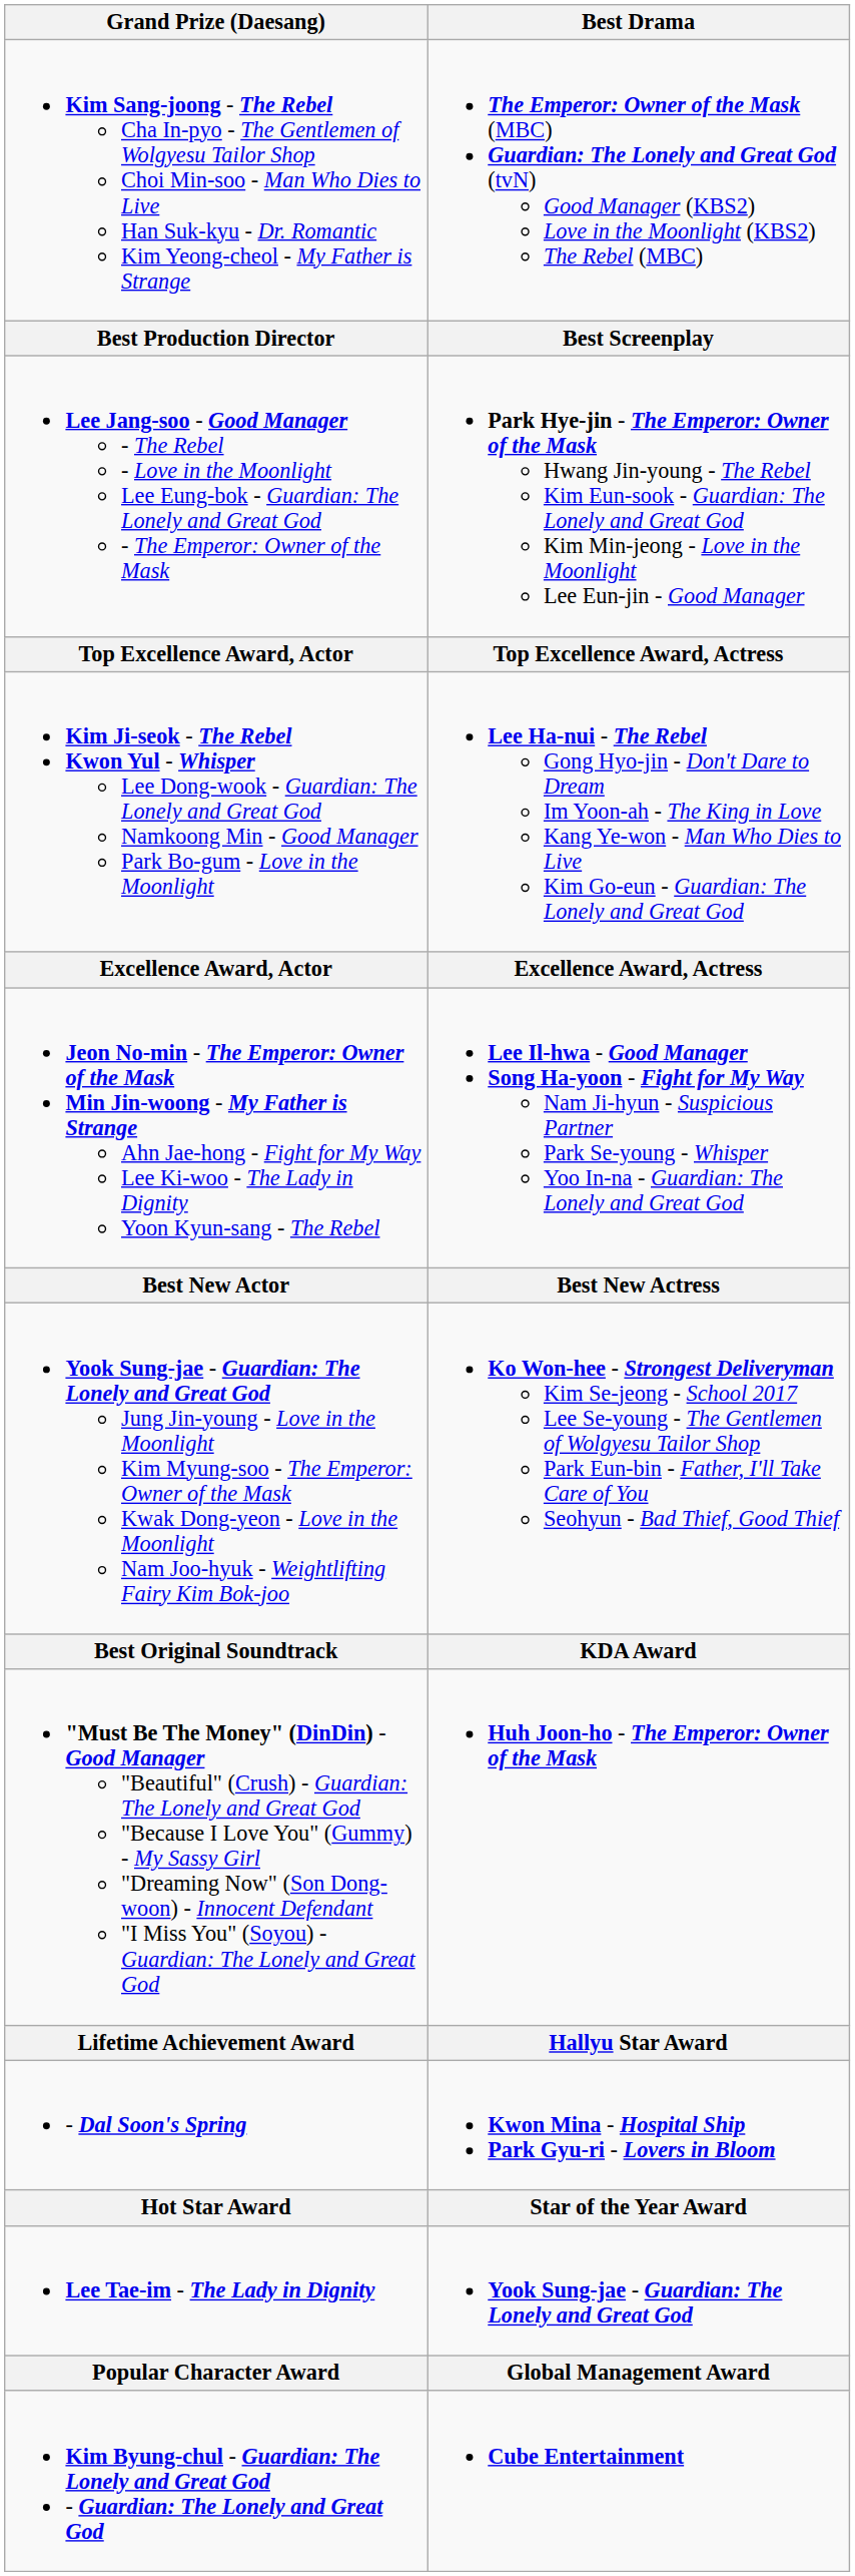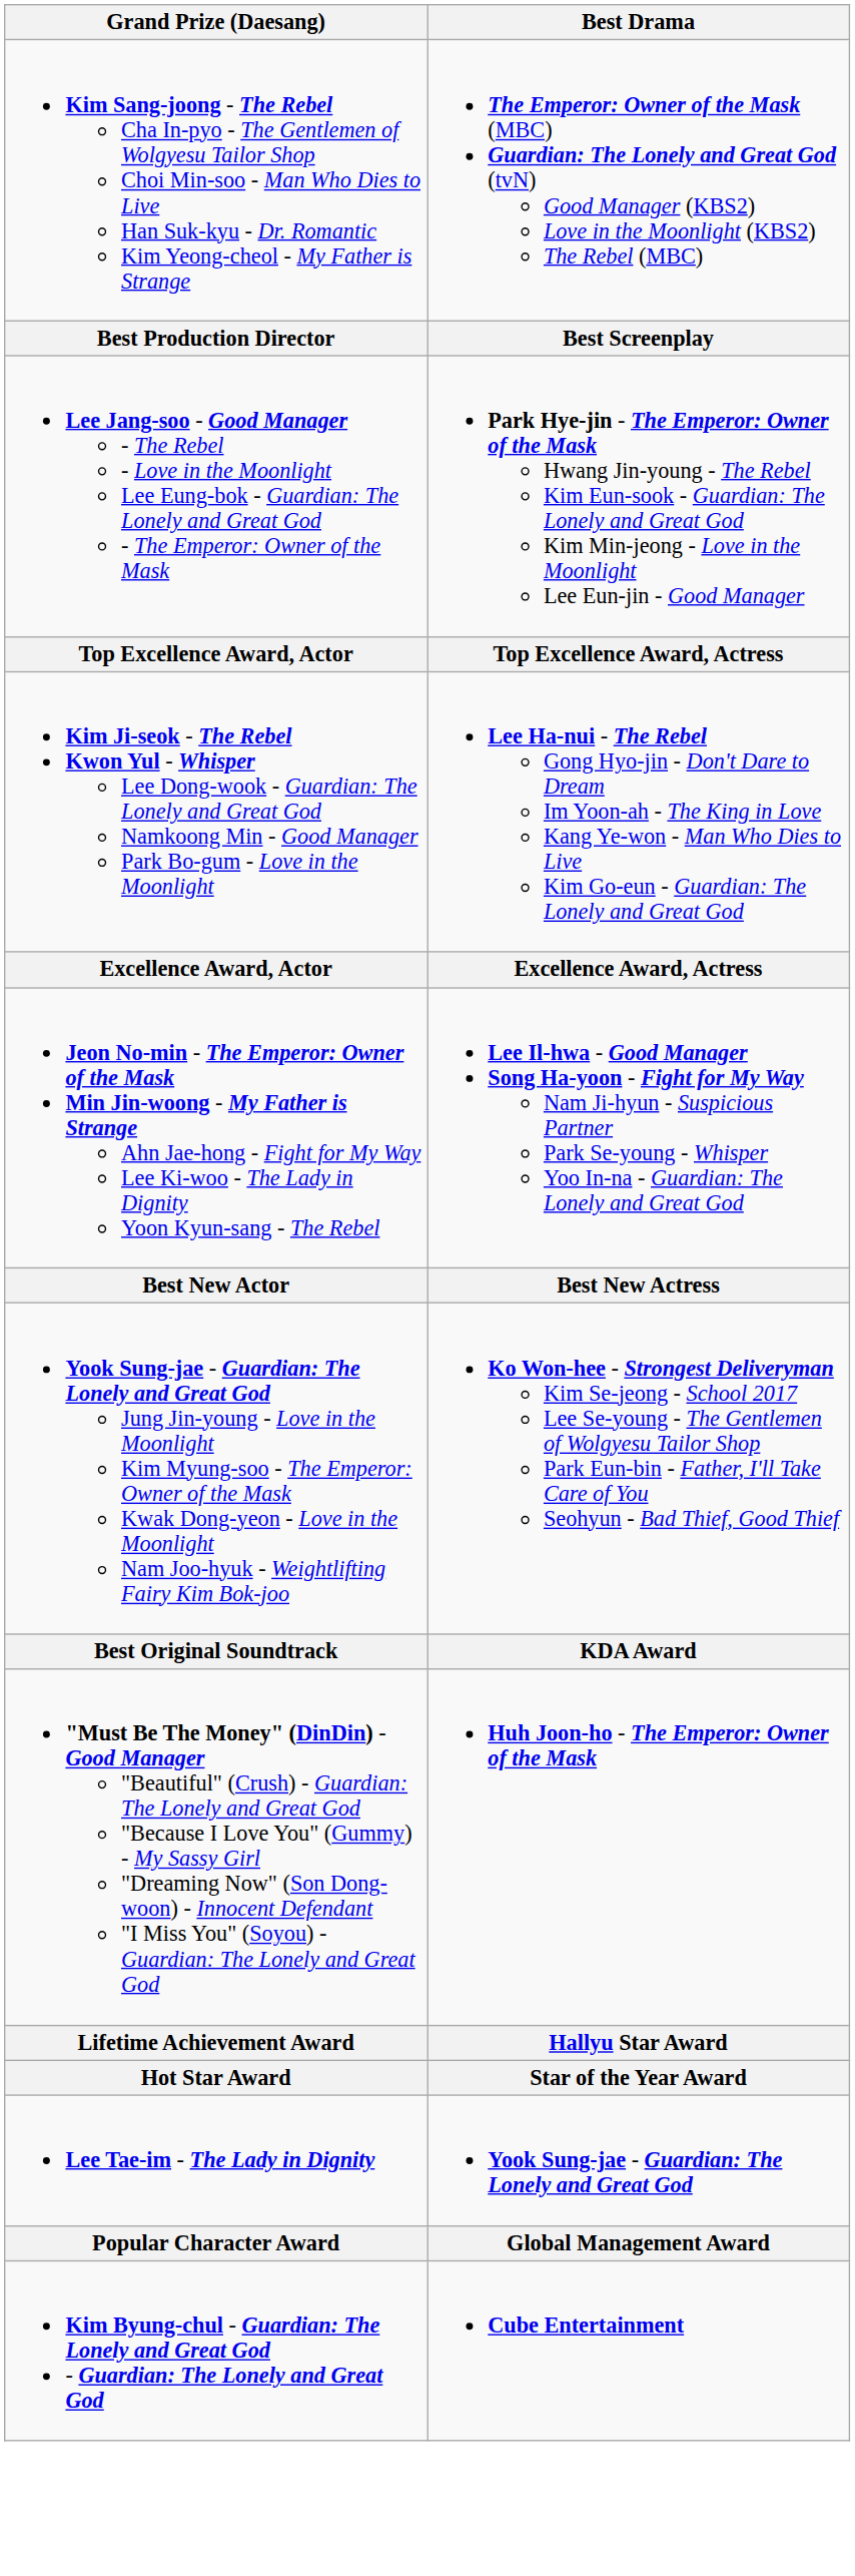 <table class="wikitable">
 <tr>
 <th width="50%">Grand Prize (Daesang)</th>
 <th width="50%">Best Drama</th>
 </tr>
 <tr>
 <td valign="top"><br><ul><li><strong><a href='#'>Kim Sang-joong</a></strong> - <strong><em><a href='#'>The Rebel</a></em></strong><ul><li><a href='#'>Cha In-pyo</a> - <em><a href='#'>The Gentlemen of Wolgyesu Tailor Shop</a></em></li><li><a href='#'>Choi Min-soo</a> - <em><a href='#'>Man Who Dies to Live</a></em></li><li><a href='#'>Han Suk-kyu</a> - <em><a href='#'>Dr. Romantic</a></em></li><li><a href='#'>Kim Yeong-cheol</a> - <em><a href='#'>My Father is Strange</a></em></li></ul></li></ul></td>
 <td valign="top"><br><ul><li><strong><em><a href='#'>The Emperor: Owner of the Mask</a></em></strong> (<a href='#'>MBC</a>)</li><li><strong><em><a href='#'>Guardian: The Lonely and Great God</a></em></strong> (<a href='#'>tvN</a>)<ul><li><em><a href='#'>Good Manager</a></em> (<a href='#'>KBS2</a>)</li><li><em><a href='#'>Love in the Moonlight</a></em> (<a href='#'>KBS2</a>)</li><li><em><a href='#'>The Rebel</a></em> (<a href='#'>MBC</a>)</li></ul></li></ul></td>
 </tr>
 <tr>
 <th>Best Production Director</th>
 <th>Best Screenplay</th>
 </tr>
 <tr>
 <td valign="top"><br><ul><li><strong><a href='#'>Lee Jang-soo</a></strong> - <strong><em><a href='#'>Good Manager</a></em></strong><ul><li> - <em><a href='#'>The Rebel</a></em></li><li> - <em><a href='#'>Love in the Moonlight</a></em></li><li><a href='#'>Lee Eung-bok</a> - <em><a href='#'>Guardian: The Lonely and Great God</a></em></li><li> - <em><a href='#'>The Emperor: Owner of the Mask</a></em></li></ul></li></ul></td>
 <td valign="top"><br><ul><li><strong>Park Hye-jin</strong> - <strong><em><a href='#'>The Emperor: Owner of the Mask</a></em></strong><ul><li>Hwang Jin-young - <em><a href='#'>The Rebel</a></em></li><li><a href='#'>Kim Eun-sook</a> - <em><a href='#'>Guardian: The Lonely and Great God</a></em></li><li>Kim Min-jeong - <em><a href='#'>Love in the Moonlight</a></em></li><li>Lee Eun-jin - <em><a href='#'>Good Manager</a></em></li></ul></li></ul></td>
 </tr>
 <tr>
 <th>Top Excellence Award, Actor</th>
 <th>Top Excellence Award, Actress</th>
 </tr>
 <tr>
 <td valign="top"><br><ul><li><strong><a href='#'>Kim Ji-seok</a></strong> - <strong><em><a href='#'>The Rebel</a></em></strong></li><li><strong><a href='#'>Kwon Yul</a></strong> - <strong><em><a href='#'>Whisper</a></em></strong><ul><li><a href='#'>Lee Dong-wook</a> - <em><a href='#'>Guardian: The Lonely and Great God</a></em></li><li><a href='#'>Namkoong Min</a> - <em><a href='#'>Good Manager</a></em></li><li><a href='#'>Park Bo-gum</a> - <em><a href='#'>Love in the Moonlight</a></em></li></ul></li></ul></td>
 <td valign="top"><br><ul><li><strong><a href='#'>Lee Ha-nui</a></strong> - <strong><em><a href='#'>The Rebel</a></em></strong><ul><li><a href='#'>Gong Hyo-jin</a> - <em><a href='#'>Don't Dare to Dream</a></em></li><li><a href='#'>Im Yoon-ah</a> - <em><a href='#'>The King in Love</a></em></li><li><a href='#'>Kang Ye-won</a> - <em><a href='#'>Man Who Dies to Live</a></em></li><li><a href='#'>Kim Go-eun</a> - <em><a href='#'>Guardian: The Lonely and Great God</a></em></li></ul></li></ul></td>
 </tr>
 <tr>
 <th>Excellence Award, Actor</th>
 <th>Excellence Award, Actress</th>
 </tr>
 <tr>
 <td valign="top"><br><ul><li><strong><a href='#'>Jeon No-min</a></strong> - <strong><em><a href='#'>The Emperor: Owner of the Mask</a></em></strong></li><li><strong><a href='#'>Min Jin-woong</a></strong> - <strong><em><a href='#'>My Father is Strange</a></em></strong><ul><li><a href='#'>Ahn Jae-hong</a> - <em><a href='#'>Fight for My Way</a></em></li><li><a href='#'>Lee Ki-woo</a> - <em><a href='#'>The Lady in Dignity</a></em></li><li><a href='#'>Yoon Kyun-sang</a> - <em><a href='#'>The Rebel</a></em></li></ul></li></ul></td>
 <td valign="top"><br><ul><li><strong><a href='#'>Lee Il-hwa</a></strong> - <strong><em><a href='#'>Good Manager</a></em></strong></li><li><strong><a href='#'>Song Ha-yoon</a></strong> - <strong><em><a href='#'>Fight for My Way</a></em></strong><ul><li><a href='#'>Nam Ji-hyun</a> - <em><a href='#'>Suspicious Partner</a></em></li><li><a href='#'>Park Se-young</a> - <em><a href='#'>Whisper</a></em></li><li><a href='#'>Yoo In-na</a> - <em><a href='#'>Guardian: The Lonely and Great God</a></em></li></ul></li></ul></td>
 </tr>
 <tr>
 <th>Best New Actor</th>
 <th>Best New Actress</th>
 </tr>
 <tr>
 <td valign="top"><br><ul><li><strong><a href='#'>Yook Sung-jae</a></strong> - <strong><em><a href='#'>Guardian: The Lonely and Great God</a></em></strong><ul><li><a href='#'>Jung Jin-young</a> - <em><a href='#'>Love in the Moonlight</a></em></li><li><a href='#'>Kim Myung-soo</a> - <em><a href='#'>The Emperor: Owner of the Mask</a></em></li><li><a href='#'>Kwak Dong-yeon</a> - <em><a href='#'>Love in the Moonlight</a></em></li><li><a href='#'>Nam Joo-hyuk</a> - <em><a href='#'>Weightlifting Fairy Kim Bok-joo</a></em></li></ul></li></ul></td>
 <td valign="top"><br><ul><li><strong><a href='#'>Ko Won-hee</a></strong> - <strong><em><a href='#'>Strongest Deliveryman</a></em></strong><ul><li><a href='#'>Kim Se-jeong</a> - <em><a href='#'>School 2017</a></em></li><li><a href='#'>Lee Se-young</a> - <em><a href='#'>The Gentlemen of Wolgyesu Tailor Shop</a></em></li><li><a href='#'>Park Eun-bin</a> - <em><a href='#'>Father, I'll Take Care of You</a></em></li><li><a href='#'>Seohyun</a> - <em><a href='#'>Bad Thief, Good Thief</a></em></li></ul></li></ul></td>
 </tr>
 <tr>
 <th>Best Original Soundtrack</th>
 <th>KDA Award</th>
 </tr>
 <tr>
 <td valign="top"><br><ul><li><strong>"Must Be The Money" (<a href='#'>DinDin</a>)</strong> - <strong><em><a href='#'>Good Manager</a></em></strong><ul><li>"Beautiful" (<a href='#'>Crush</a>) - <em><a href='#'>Guardian: The Lonely and Great God</a></em></li><li>"Because I Love You" (<a href='#'>Gummy</a>) - <em><a href='#'>My Sassy Girl</a></em></li><li>"Dreaming Now" (<a href='#'>Son Dong-woon</a>) - <em><a href='#'>Innocent Defendant</a></em></li><li>"I Miss You" (<a href='#'>Soyou</a>) - <em><a href='#'>Guardian: The Lonely and Great God</a></em></li></ul></li></ul></td>
 <td valign="top"><br><ul><li><strong><a href='#'>Huh Joon-ho</a></strong> - <strong><em><a href='#'>The Emperor: Owner of the Mask</a></em></strong></li></ul></td>
 </tr>
 <tr>
 <th>Lifetime Achievement Award</th>
 <th><a href='#'>Hallyu</a> Star Award</th>
 </tr>
 <tr>
-<td valign="top"><br><ul><li><strong></strong> - <strong><em><a href='#'>Dal Soon's Spring</a></em></strong></li></ul></td>
-<td valign="top"><br><ul><li><strong><a href='#'>Kwon Mina</a></strong> - <strong><em><a href='#'>Hospital Ship</a></em></strong></li><li><strong><a href='#'>Park Gyu-ri</a></strong> - <strong><em><a href='#'>Lovers in Bloom</a></em></strong></li></ul></td>
-</tr>
-<tr>
 <th>Hot Star Award</th>
 <th>Star of the Year Award</th>
 </tr>
 <tr>
 <td valign="top"><br><ul><li><strong><a href='#'>Lee Tae-im</a></strong> - <strong><em><a href='#'>The Lady in Dignity</a></em></strong></li></ul></td>
 <td valign="top"><br><ul><li><strong><a href='#'>Yook Sung-jae</a></strong> - <strong><em><a href='#'>Guardian: The Lonely and Great God</a></em></strong></li></ul></td>
 </tr>
 <tr>
 <th>Popular Character Award</th>
 <th>Global Management Award</th>
 </tr>
 <tr>
 <td valign="top"><br><ul><li><strong><a href='#'>Kim Byung-chul</a></strong> - <strong><em><a href='#'>Guardian: The Lonely and Great God</a></em></strong></li><li><strong></strong> - <strong><em><a href='#'>Guardian: The Lonely and Great God</a></em></strong></li></ul></td>
 <td valign="top"><br><ul><li><strong><a href='#'>Cube Entertainment</a></strong></li></ul></td>
 </tr>
 </table>
